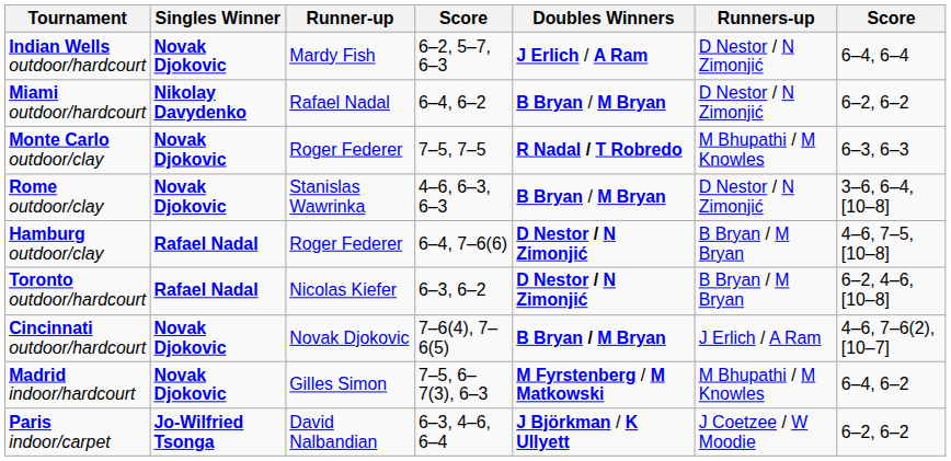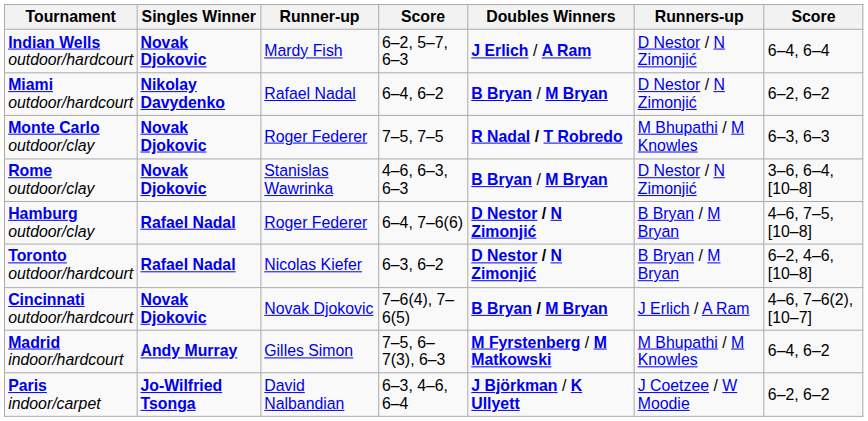 <table class="wikitable">
 <tr>
 <th>Tournament</th>
 <th>Singles Winner</th>
 <th>Runner-up</th>
 <th>Score</th>
 <th>Doubles Winners</th>
 <th>Runners-up</th>
 <th>Score</th>
 </tr>
 <tr>
 <td><strong><a href='#'>Indian Wells</a></strong><br><em>outdoor/hardcourt</em></td>
 <td> <strong><a href='#'>Novak Djokovic</a></strong></td>
 <td> <a href='#'>Mardy Fish</a></td>
 <td>6–2, 5–7, 6–3</td>
 <td> <strong><a href='#'>J Erlich</a></strong> /  <strong><a href='#'>A Ram</a></strong></td>
 <td> <a href='#'>D Nestor</a> /  <a href='#'>N Zimonjić</a></td>
 <td>6–4, 6–4</td>
 </tr>
 <tr>
 <td><strong><a href='#'>Miami</a></strong><br><em>outdoor/hardcourt</em></td>
 <td> <strong><a href='#'>Nikolay Davydenko</a></strong></td>
 <td> <a href='#'>Rafael Nadal</a></td>
 <td>6–4, 6–2</td>
 <td> <strong><a href='#'>B Bryan</a></strong> /  <strong><a href='#'>M Bryan</a></strong></td>
 <td> <a href='#'>D Nestor</a> /  <a href='#'>N Zimonjić</a></td>
 <td>6–2, 6–2</td>
 </tr>
 <tr>
 <td><strong><a href='#'>Monte Carlo</a></strong><br><em>outdoor/clay</em></td>
 <td> <strong><a href='#'>Novak Djokovic</a></strong></td>
 <td> <a href='#'>Roger Federer</a></td>
 <td>7–5, 7–5</td>
 <td><strong> <a href='#'>R Nadal</a> /  <a href='#'>T Robredo</a></strong></td>
 <td> <a href='#'>M Bhupathi</a> /  <a href='#'>M Knowles</a></td>
 <td>6–3, 6–3</td>
 </tr>
 <tr>
 <td><strong><a href='#'>Rome</a></strong><br><em>outdoor/clay</em></td>
 <td> <strong><a href='#'>Novak Djokovic</a></strong></td>
 <td> <a href='#'>Stanislas Wawrinka</a></td>
 <td>4–6, 6–3, 6–3</td>
 <td> <strong><a href='#'>B Bryan</a></strong> /  <strong><a href='#'>M Bryan</a></strong></td>
 <td> <a href='#'>D Nestor</a> /  <a href='#'>N Zimonjić</a></td>
 <td>3–6, 6–4, [10–8]</td>
 </tr>
 <tr>
 <td><strong><a href='#'>Hamburg</a></strong><br><em>outdoor/clay</em></td>
 <td> <strong><a href='#'>Rafael Nadal</a></strong></td>
 <td> <a href='#'>Roger Federer</a></td>
 <td>6–4, 7–6(6)</td>
 <td><strong> <a href='#'>D Nestor</a> /  <a href='#'>N Zimonjić</a></strong></td>
 <td> <a href='#'>B Bryan</a> /  <a href='#'>M Bryan</a></td>
 <td>4–6, 7–5, [10–8]</td>
 </tr>
 <tr>
 <td><strong><a href='#'>Toronto</a></strong><br><em>outdoor/hardcourt</em></td>
 <td> <strong><a href='#'>Rafael Nadal</a></strong></td>
 <td> <a href='#'>Nicolas Kiefer</a></td>
 <td>6–3, 6–2</td>
 <td><strong> <a href='#'>D Nestor</a> /  <a href='#'>N Zimonjić</a></strong></td>
 <td> <a href='#'>B Bryan</a> /  <a href='#'>M Bryan</a></td>
 <td>6–2, 4–6, [10–8]</td>
 </tr>
 <tr>
 <td><strong><a href='#'>Cincinnati</a></strong><br><em>outdoor/hardcourt</em></td>
 <td> <strong><a href='#'>Novak Djokovic</a></strong></td>
 <td> <a href='#'>Novak Djokovic</a></td>
 <td>7–6(4), 7–6(5)</td>
 <td><strong> <a href='#'>B Bryan</a> /  <a href='#'>M Bryan</a></strong></td>
 <td> <a href='#'>J Erlich</a> /  <a href='#'>A Ram</a></td>
 <td>4–6, 7–6(2), [10–7]</td>
 </tr>
 <tr>
 <td><strong><a href='#'>Madrid</a></strong><br><em>indoor/hardcourt</em></td>
-<td> <strong><a href='#'>Novak Djokovic</a></strong></td>
+<td> <strong><a href='#'>Andy Murray</a></strong></td>
 <td> <a href='#'>Gilles Simon</a></td>
 <td>7–5, 6–7(3), 6–3</td>
 <td> <strong><a href='#'>M Fyrstenberg</a></strong> /  <strong><a href='#'>M Matkowski</a></strong></td>
 <td> <a href='#'>M Bhupathi</a> /  <a href='#'>M Knowles</a></td>
 <td>6–4, 6–2</td>
 </tr>
 <tr>
 <td><strong><a href='#'>Paris</a></strong><br><em>indoor/carpet</em></td>
 <td> <strong><a href='#'>Jo-Wilfried Tsonga</a></strong></td>
 <td> <a href='#'>David Nalbandian</a></td>
 <td>6–3, 4–6, 6–4</td>
 <td> <strong><a href='#'>J Björkman</a></strong> /  <strong><a href='#'>K Ullyett</a></strong></td>
 <td> <a href='#'>J Coetzee</a> /  <a href='#'>W Moodie</a></td>
 <td>6–2, 6–2</td>
 </tr>
 </table>
